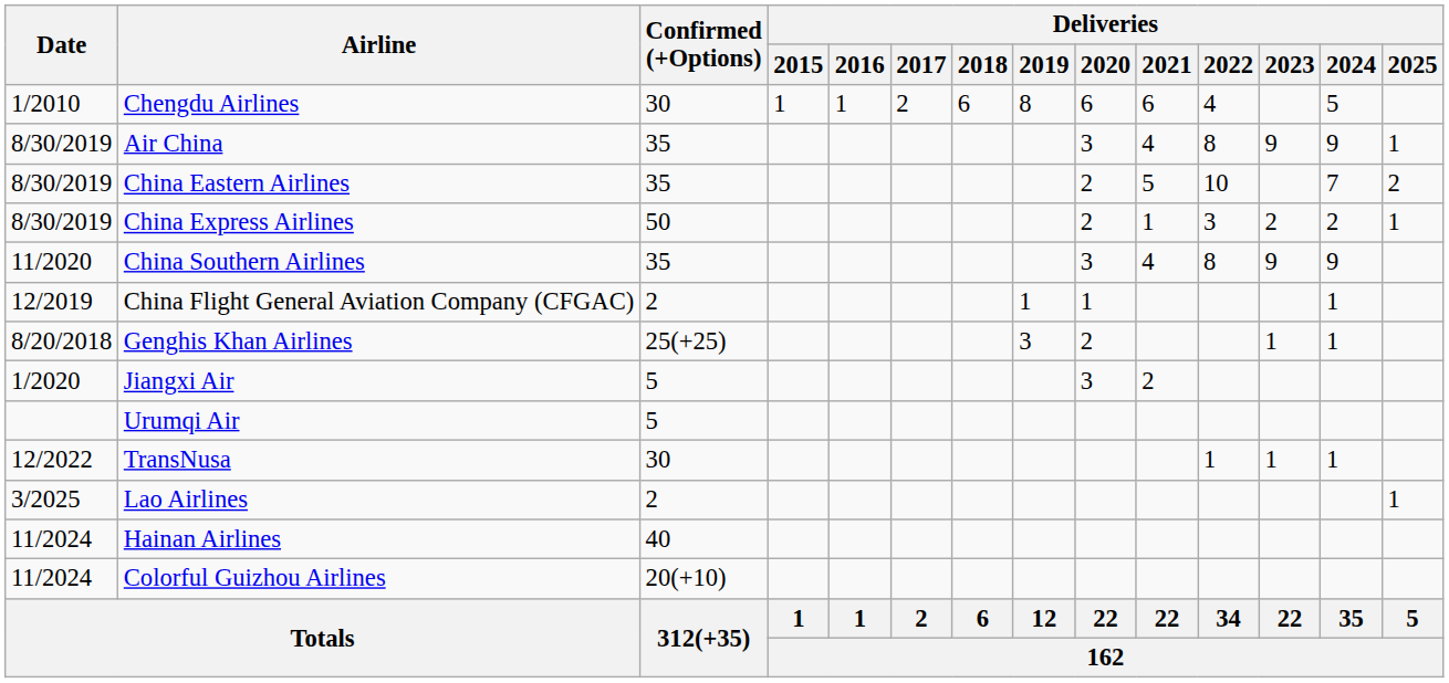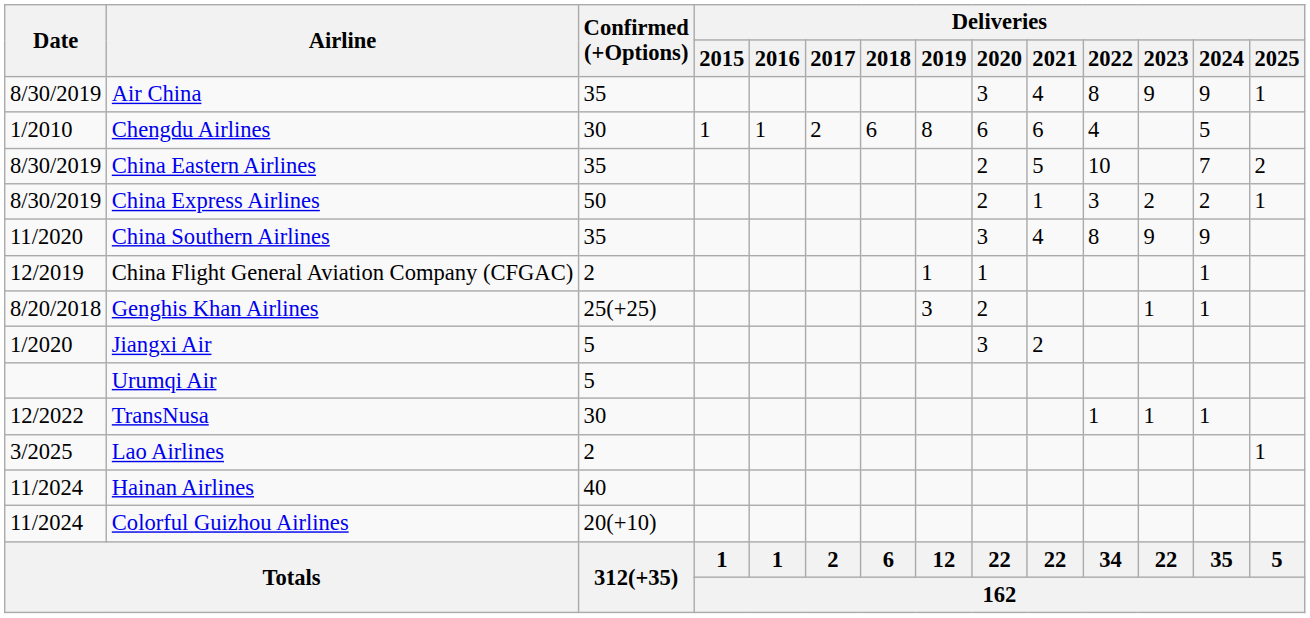 <table class="wikitable">
 <tr>
 <th rowspan="2">Date</th>
 <th rowspan="2">Airline</th>
 <th rowspan="2">Confirmed<br>(+Options)</th>
 <th colspan="11">Deliveries</th>
 </tr>
 <tr>
 <th>2015</th>
 <th>2016</th>
 <th>2017</th>
 <th>2018</th>
 <th>2019</th>
 <th>2020</th>
 <th>2021</th>
 <th>2022</th>
 <th>2023</th>
 <th>2024</th>
 <th>2025</th>
 </tr>
 <tr>
+<td>8/30/2019</td>
+<td> <a href='#'>Air China</a></td>
+<td>35</td>
+<td></td>
+<td></td>
+<td></td>
+<td></td>
+<td></td>
+<td>3</td>
+<td>4</td>
+<td>8</td>
+<td>9</td>
+<td>9</td>
+<td>1</td>
+</tr>
+<tr>
 <td>1/2010</td>
 <td> <a href='#'>Chengdu Airlines</a></td>
 <td>30</td>
 <td>1</td>
 <td>1</td>
 <td>2</td>
 <td>6</td>
 <td>8</td>
 <td>6</td>
 <td>6</td>
 <td>4</td>
 <td></td>
 <td>5</td>
 <td></td>
-</tr>
-<tr>
-<td>8/30/2019</td>
-<td> <a href='#'>Air China</a></td>
-<td>35</td>
-<td></td>
-<td></td>
-<td></td>
-<td></td>
-<td></td>
-<td>3</td>
-<td>4</td>
-<td>8</td>
-<td>9</td>
-<td>9</td>
-<td>1</td>
 </tr>
 <tr>
 <td>8/30/2019</td>
 <td> <a href='#'>China Eastern Airlines</a></td>
 <td>35</td>
 <td></td>
 <td></td>
 <td></td>
 <td></td>
 <td></td>
 <td>2</td>
 <td>5</td>
 <td>10</td>
 <td></td>
 <td>7</td>
 <td>2</td>
 </tr>
 <tr>
 <td>8/30/2019</td>
 <td> <a href='#'>China Express Airlines</a></td>
 <td>50</td>
 <td></td>
 <td></td>
 <td></td>
 <td></td>
 <td></td>
 <td>2</td>
 <td>1</td>
 <td>3</td>
 <td>2</td>
 <td>2</td>
 <td>1</td>
 </tr>
 <tr>
 <td>11/2020</td>
 <td> <a href='#'>China Southern Airlines</a></td>
 <td>35</td>
 <td></td>
 <td></td>
 <td></td>
 <td></td>
 <td></td>
 <td>3</td>
 <td>4</td>
 <td>8</td>
 <td>9</td>
 <td>9</td>
 <td></td>
 </tr>
 <tr>
 <td>12/2019</td>
 <td> China Flight General Aviation Company (CFGAC)</td>
 <td>2</td>
 <td></td>
 <td></td>
 <td></td>
 <td></td>
 <td>1</td>
 <td>1</td>
 <td></td>
 <td></td>
 <td></td>
 <td>1</td>
 <td></td>
 </tr>
 <tr>
 <td>8/20/2018</td>
 <td> <a href='#'>Genghis Khan Airlines</a></td>
 <td>25(+25)</td>
 <td></td>
 <td></td>
 <td></td>
 <td></td>
 <td>3</td>
 <td>2</td>
 <td></td>
 <td></td>
 <td>1</td>
 <td>1</td>
 <td></td>
 </tr>
 <tr>
 <td>1/2020</td>
 <td> <a href='#'>Jiangxi Air</a></td>
 <td>5</td>
 <td></td>
 <td></td>
 <td></td>
 <td></td>
 <td></td>
 <td>3</td>
 <td>2</td>
 <td></td>
 <td></td>
 <td></td>
 <td></td>
 </tr>
 <tr>
 <td></td>
 <td> <a href='#'>Urumqi Air</a></td>
 <td>5</td>
 <td></td>
 <td></td>
 <td></td>
 <td></td>
 <td></td>
 <td></td>
 <td></td>
 <td></td>
 <td></td>
 <td></td>
 <td></td>
 </tr>
 <tr>
 <td>12/2022</td>
 <td> <a href='#'>TransNusa</a></td>
 <td>30</td>
 <td></td>
 <td></td>
 <td></td>
 <td></td>
 <td></td>
 <td></td>
 <td></td>
 <td>1</td>
 <td>1</td>
 <td>1</td>
 <td></td>
 </tr>
 <tr>
 <td>3/2025</td>
 <td> <a href='#'>Lao Airlines</a></td>
 <td>2</td>
 <td></td>
 <td></td>
 <td></td>
 <td></td>
 <td></td>
 <td></td>
 <td></td>
 <td></td>
 <td></td>
 <td></td>
 <td>1</td>
 </tr>
 <tr>
 <td>11/2024</td>
 <td> <a href='#'>Hainan Airlines</a></td>
 <td>40</td>
 <td></td>
 <td></td>
 <td></td>
 <td></td>
 <td></td>
 <td></td>
 <td></td>
 <td></td>
 <td></td>
 <td></td>
 <td></td>
 </tr>
 <tr>
 <td>11/2024</td>
 <td> <a href='#'>Colorful Guizhou Airlines</a></td>
 <td>20(+10)</td>
 <td></td>
 <td></td>
 <td></td>
 <td></td>
 <td></td>
 <td></td>
 <td></td>
 <td></td>
 <td></td>
 <td></td>
 <td></td>
 </tr>
 <tr>
 <th colspan="2" rowspan="2" ,>Totals</th>
 <th rowspan="2">312(+35)</th>
 <th>1</th>
 <th>1</th>
 <th>2</th>
 <th>6</th>
 <th>12</th>
 <th>22</th>
 <th>22</th>
 <th>34</th>
 <th>22</th>
 <th>35</th>
 <th>5</th>
 </tr>
 <tr>
 <th colspan="11">162</th>
 </tr>
 </table>
